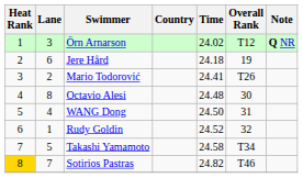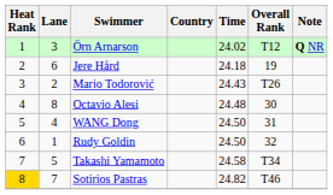 <table class="wikitable" style="text-align:center">
 <tr>
 <th>Heat <br>Rank</th>
 <th>Lane</th>
 <th>Swimmer</th>
 <th>Country</th>
 <th>Time</th>
 <th>Overall<br>Rank</th>
 <th>Note</th>
 </tr>
 <tr bgcolor=#ccffcc>
 <td>1</td>
 <td>3</td>
 <td align=left><a href='#'>Örn Arnarson</a></td>
 <td align=left></td>
 <td>24.02</td>
 <td>T12</td>
 <td><strong>Q</strong> <a href='#'>NR</a></td>
 </tr>
 <tr>
 <td>2</td>
 <td>6</td>
 <td align=left><a href='#'>Jere Hård</a></td>
 <td align=left></td>
 <td>24.18</td>
 <td>19</td>
 <td></td>
 </tr>
 <tr>
 <td>3</td>
 <td>2</td>
 <td align=left><a href='#'>Mario Todorović</a></td>
 <td align=left></td>
-<td>24.41</td>
+<td>24.43</td>
 <td>T26</td>
 <td></td>
 </tr>
 <tr>
 <td>4</td>
 <td>8</td>
 <td align=left><a href='#'>Octavio Alesi</a></td>
 <td align=left></td>
 <td>24.48</td>
 <td>30</td>
 <td></td>
 </tr>
 <tr>
 <td>5</td>
 <td>4</td>
 <td align=left><a href='#'>WANG Dong</a></td>
 <td align=left></td>
 <td>24.50</td>
 <td>31</td>
 <td></td>
 </tr>
 <tr>
 <td>6</td>
 <td>1</td>
 <td align=left><a href='#'>Rudy Goldin</a></td>
 <td align=left></td>
-<td>24.52</td>
+<td>24.50</td>
 <td>32</td>
 <td></td>
 </tr>
 <tr>
 <td>7</td>
 <td>5</td>
 <td align=left><a href='#'>Takashi Yamamoto</a></td>
 <td align=left></td>
 <td>24.58</td>
 <td>T34</td>
 <td></td>
 </tr>
 <tr>
 <td style="background: gold;">8</td>
 <td>7</td>
 <td align=left><a href='#'>Sotirios Pastras</a></td>
 <td align=left></td>
 <td>24.82</td>
 <td>T46</td>
 <td></td>
 </tr>
 <tr>
 </tr>
 </table>
